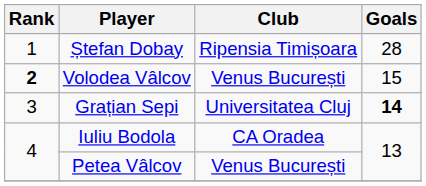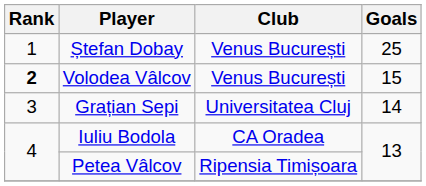 <table class="wikitable sortable" style="text-align:center">
 <tr>
 <th>Rank</th>
 <th>Player</th>
 <th>Club</th>
 <th>Goals</th>
 </tr>
 <tr>
 <td rowspan=1 align=center>1</td>
 <td><a href='#'>Ștefan Dobay</a></td>
-<td><a href='#'>Ripensia Timișoara</a></td>
-<td rowspan=1 align=center>28</td>
+<td><a href='#'>Venus București</a></td>
+<td rowspan=1 align=center>25</td>
 </tr>
 <tr>
 <td rowspan=1 align=center><strong>2</strong></td>
 <td><a href='#'>Volodea Vâlcov</a></td>
 <td><a href='#'>Venus București</a></td>
 <td rowspan=1 align=center>15</td>
 </tr>
 <tr>
 <td rowspan=1 align=center>3</td>
 <td><a href='#'>Grațian Sepi</a></td>
 <td><a href='#'>Universitatea Cluj</a></td>
-<td rowspan=1 align=center><strong>14</strong></td>
+<td rowspan=1 align=center>14</td>
 </tr>
 <tr>
 <td rowspan=2 align=center>4</td>
 <td><a href='#'>Iuliu Bodola</a></td>
 <td><a href='#'>CA Oradea</a></td>
 <td rowspan=2 align=center>13</td>
 </tr>
 <tr>
 <td><a href='#'>Petea Vâlcov</a></td>
-<td><a href='#'>Venus București</a></td>
+<td><a href='#'>Ripensia Timișoara</a></td>
 </tr>
 <tr>
 </tr>
 </table>
